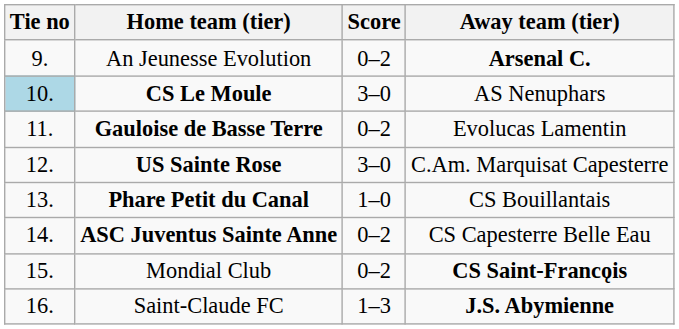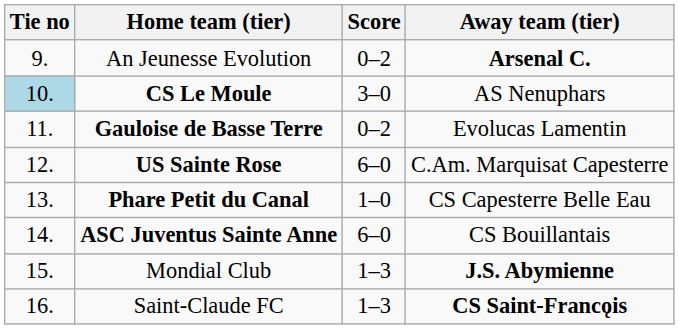 <table class="wikitable" style="text-align: center">
 <tr>
 <th>Tie no</th>
 <th>Home team (tier)</th>
 <th>Score</th>
 <th>Away team (tier)</th>
 </tr>
 <tr>
 <td>9.</td>
 <td> An Jeunesse Evolution</td>
 <td>0–2</td>
 <td><strong>Arsenal C.</strong> </td>
 </tr>
 <tr>
 <td style="background: lightblue;">10.</td>
 <td> <strong>CS Le Moule</strong></td>
 <td>3–0</td>
 <td>AS Nenuphars </td>
 </tr>
 <tr>
 <td>11.</td>
 <td> <strong>Gauloise de Basse Terre</strong></td>
 <td>0–2</td>
 <td>Evolucas Lamentin </td>
 </tr>
 <tr>
 <td>12.</td>
 <td> <strong>US Sainte Rose</strong></td>
-<td>3–0</td>
+<td>6–0</td>
 <td>C.Am. Marquisat Capesterre </td>
 </tr>
 <tr>
 <td>13.</td>
 <td> <strong>Phare Petit du Canal</strong></td>
 <td>1–0</td>
-<td>CS Bouillantais </td>
+<td>CS Capesterre Belle Eau </td>
 </tr>
 <tr>
 <td>14.</td>
 <td> <strong>ASC Juventus Sainte Anne</strong></td>
-<td>0–2</td>
-<td>CS Capesterre Belle Eau </td>
+<td>6–0</td>
+<td>CS Bouillantais </td>
 </tr>
 <tr>
 <td>15.</td>
 <td> Mondial Club</td>
-<td>0–2</td>
-<td><strong>CS Saint-Francǫis</strong> </td>
+<td>1–3</td>
+<td><strong>J.S. Abymienne</strong> </td>
 </tr>
 <tr>
 <td>16.</td>
 <td> Saint-Claude FC</td>
 <td>1–3</td>
-<td><strong>J.S. Abymienne</strong> </td>
+<td><strong>CS Saint-Francǫis</strong> </td>
 </tr>
 </table>
